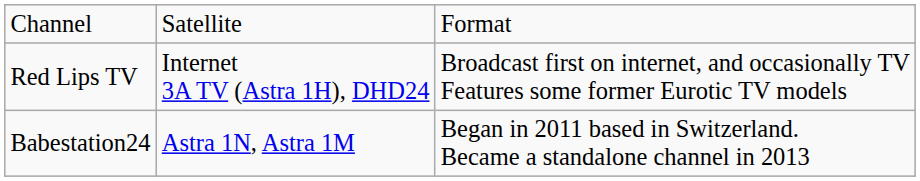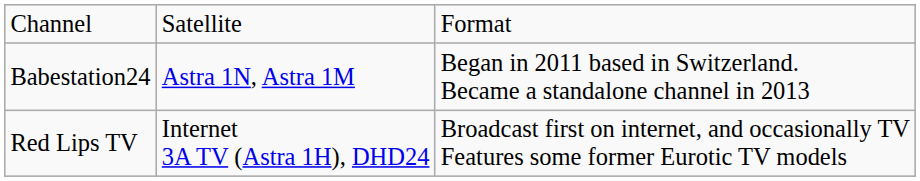 <table class="wikitable">
 <tr>
 <td>Channel</td>
 <td>Satellite</td>
 <td>Format</td>
 </tr>
 <tr>
+<td>Babestation24</td>
+<td><a href='#'>Astra 1N</a>, <a href='#'>Astra 1M</a></td>
+<td>Began in 2011 based in Switzerland. <br> Became a standalone channel in 2013</td>
+</tr>
+<tr>
 <td>Red Lips TV</td>
 <td>Internet <br> <a href='#'>3A TV</a> (<a href='#'>Astra 1H</a>), <a href='#'>DHD24</a></td>
 <td>Broadcast first on internet, and occasionally TV <br> Features some former Eurotic TV models</td>
 </tr>
-<tr>
-<td>Babestation24</td>
-<td><a href='#'>Astra 1N</a>, <a href='#'>Astra 1M</a></td>
-<td>Began in 2011 based in Switzerland. <br> Became a standalone channel in 2013</td>
-</tr>
 </table>
